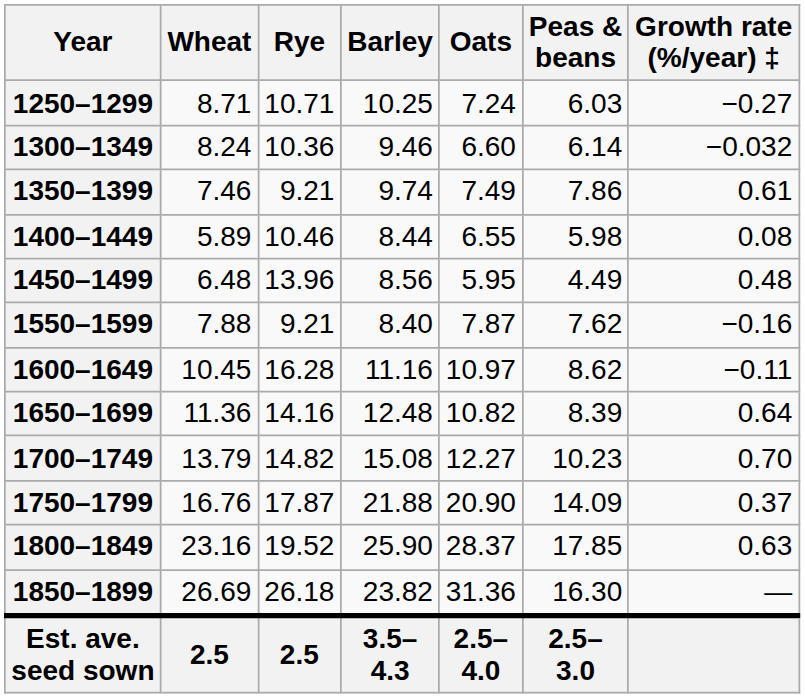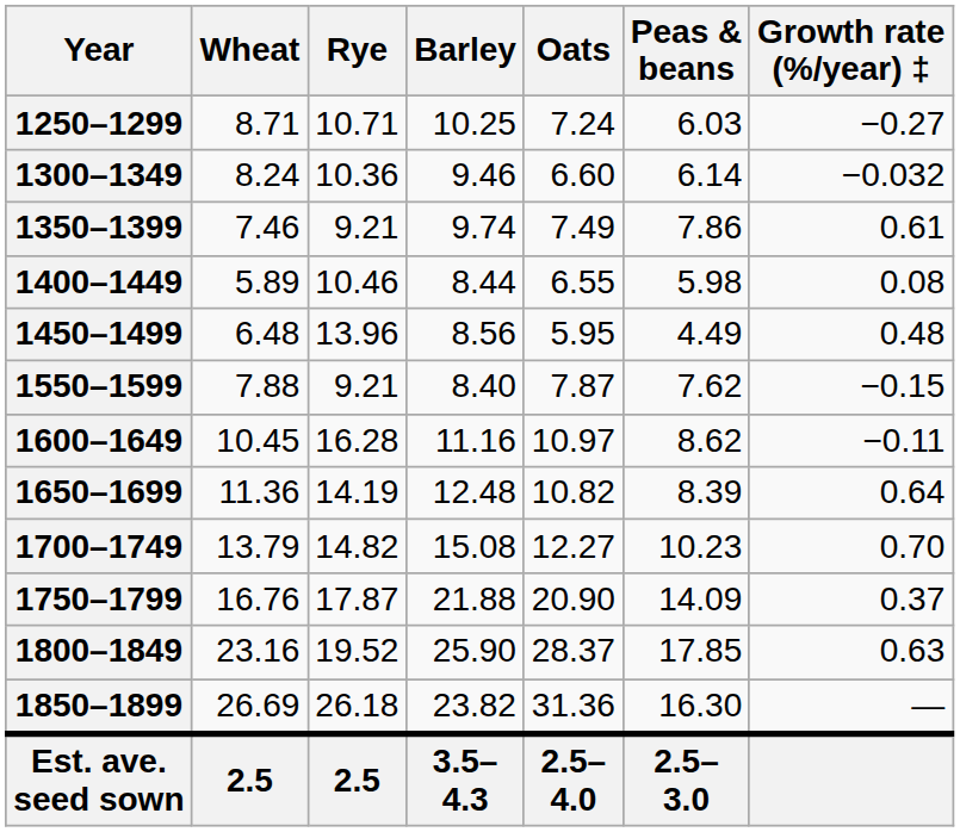 <table class="wikitable" cellpadding="1" cellspacing="1" style="text-align:right;">
 <tr>
 <th>Year</th>
 <th>Wheat</th>
 <th>Rye</th>
 <th>Barley</th>
 <th>Oats</th>
 <th>Peas &<br>beans</th>
 <th>Growth rate<br> (%/year) ‡</th>
 </tr>
 <tr>
 <th>1250–1299</th>
 <td>8.71</td>
 <td>10.71</td>
 <td>10.25</td>
 <td>7.24</td>
 <td>6.03</td>
 <td>−0.27</td>
 </tr>
 <tr>
 <th>1300–1349</th>
 <td>8.24</td>
 <td>10.36</td>
 <td>9.46</td>
 <td>6.60</td>
 <td>6.14</td>
 <td>−0.032</td>
 </tr>
 <tr>
 <th>1350–1399</th>
 <td>7.46</td>
 <td>9.21</td>
 <td>9.74</td>
 <td>7.49</td>
 <td>7.86</td>
 <td>0.61</td>
 </tr>
 <tr>
 <th>1400–1449</th>
 <td>5.89</td>
 <td>10.46</td>
 <td>8.44</td>
 <td>6.55</td>
 <td>5.98</td>
 <td>0.08</td>
 </tr>
 <tr>
 <th>1450–1499</th>
 <td>6.48</td>
 <td>13.96</td>
 <td>8.56</td>
 <td>5.95</td>
 <td>4.49</td>
 <td>0.48</td>
 </tr>
 <tr>
 <th>1550–1599</th>
 <td>7.88</td>
 <td>9.21</td>
 <td>8.40</td>
 <td>7.87</td>
 <td>7.62</td>
-<td>−0.16</td>
+<td>−0.15</td>
 </tr>
 <tr>
 <th>1600–1649</th>
 <td>10.45</td>
 <td>16.28</td>
 <td>11.16</td>
 <td>10.97</td>
 <td>8.62</td>
 <td>−0.11</td>
 </tr>
 <tr>
 <th>1650–1699</th>
 <td>11.36</td>
-<td>14.16</td>
+<td>14.19</td>
 <td>12.48</td>
 <td>10.82</td>
 <td>8.39</td>
 <td>0.64</td>
 </tr>
 <tr>
 <th>1700–1749</th>
 <td>13.79</td>
 <td>14.82</td>
 <td>15.08</td>
 <td>12.27</td>
 <td>10.23</td>
 <td>0.70</td>
 </tr>
 <tr>
 <th>1750–1799</th>
 <td>16.76</td>
 <td>17.87</td>
 <td>21.88</td>
 <td>20.90</td>
 <td>14.09</td>
 <td>0.37</td>
 </tr>
 <tr>
 <th>1800–1849</th>
 <td>23.16</td>
 <td>19.52</td>
 <td>25.90</td>
 <td>28.37</td>
 <td>17.85</td>
 <td>0.63</td>
 </tr>
 <tr>
 <th>1850–1899</th>
 <td>26.69</td>
 <td>26.18</td>
 <td>23.82</td>
 <td>31.36</td>
 <td>16.30</td>
 <td>—</td>
 </tr>
 <tr style="border-top:3px solid;">
 <th>Est. ave.<br>seed sown<br></th>
 <th>2.5</th>
 <th>2.5</th>
 <th>3.5–<br>4.3</th>
 <th>2.5–<br>4.0</th>
 <th>2.5–<br>3.0</th>
 <th></th>
 </tr>
 </table>
